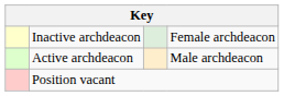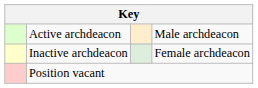 <table class="wikitable" style="float: right;">
 <tr>
 <th colspan="4">Key</th>
+</tr>
+<tr>
+<td style="background:#dfc; width:20px;"></td>
+<td>Active archdeacon</td>
+<td style="background:#fec; width:20px;"></td>
+<td>Male archdeacon</td>
 </tr>
 <tr>
 <td style="background:#ffc;"></td>
 <td>Inactive archdeacon</td>
 <td style="background:#ded;"></td>
 <td>Female archdeacon</td>
 </tr>
 <tr>
-<td style="background:#dfc; width:20px;"></td>
-<td>Active archdeacon</td>
-<td style="background:#fec; width:20px;"></td>
-<td>Male archdeacon</td>
-</tr>
-<tr>
 <td style="background:#fcc;"></td>
 <td colspan="3">Position vacant</td>
 </tr>
 </table>
